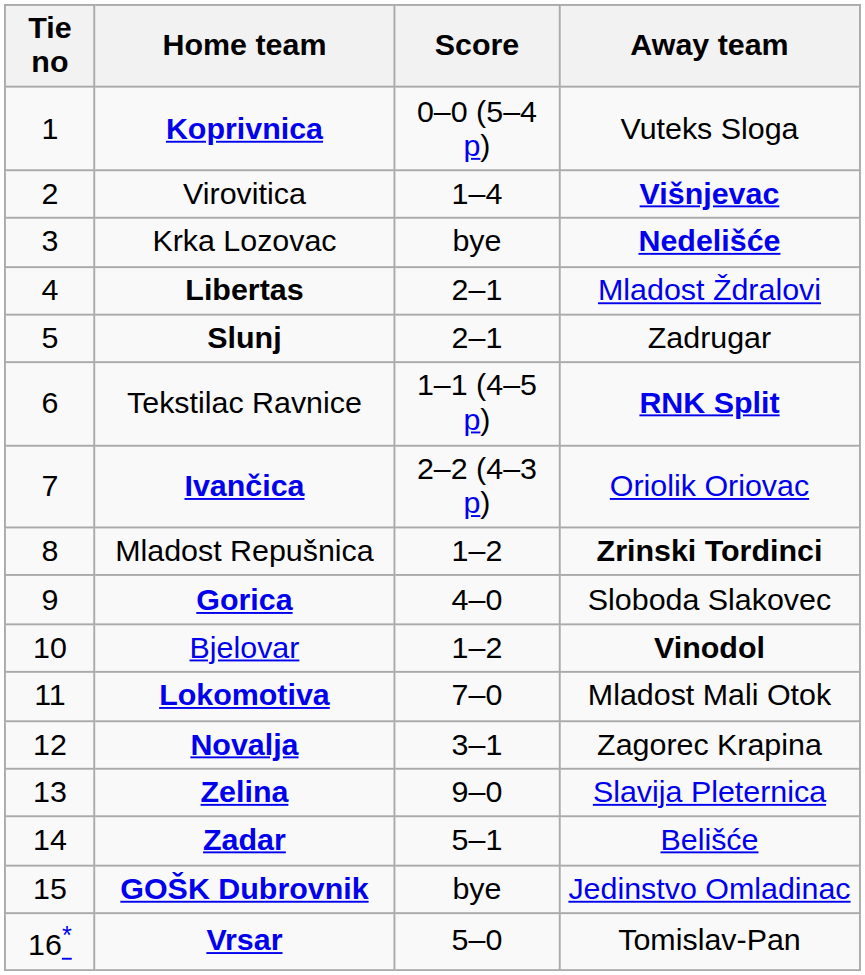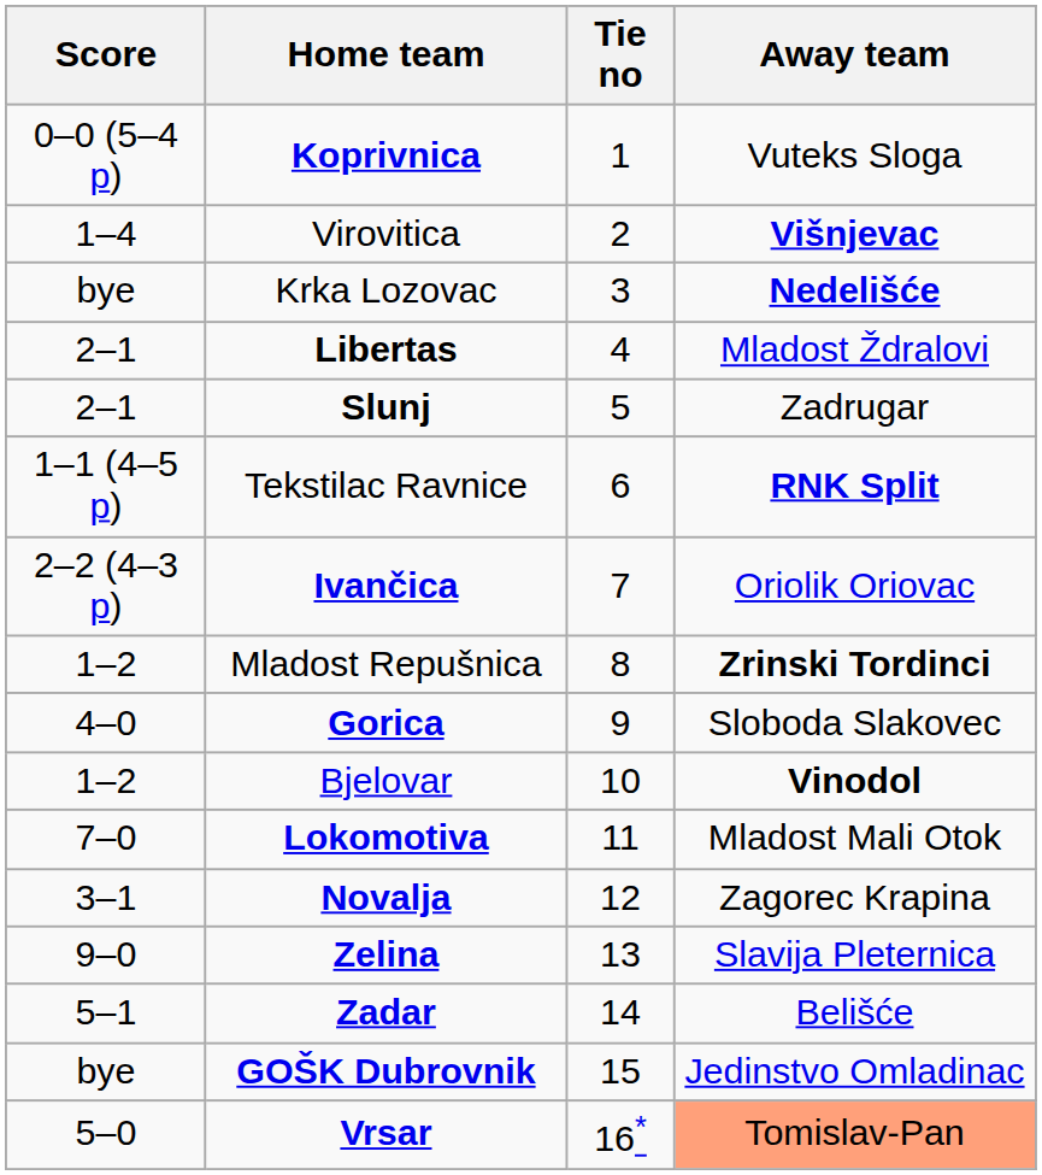 <table class="wikitable" style="text-align: center">
 <tr>
+<th width=80>Score</th>
+<th width=150>Home team</th>
 <th width=40>Tie no</th>
-<th width=150>Home team</th>
-<th width=80>Score</th>
 <th width=150>Away team</th>
 </tr>
 <tr>
+<td>0–0 (5–4 <a href='#'>p</a>)</td>
+<td><strong><a href='#'>Koprivnica</a></strong></td>
 <td>1</td>
-<td><strong><a href='#'>Koprivnica</a></strong></td>
-<td>0–0 (5–4 <a href='#'>p</a>)</td>
 <td>Vuteks Sloga</td>
 </tr>
 <tr>
+<td>1–4</td>
+<td>Virovitica</td>
 <td>2</td>
-<td>Virovitica</td>
-<td>1–4</td>
 <td><strong><a href='#'>Višnjevac</a></strong></td>
 </tr>
 <tr>
+<td>bye</td>
+<td>Krka Lozovac</td>
 <td>3</td>
-<td>Krka Lozovac</td>
-<td>bye</td>
 <td><strong><a href='#'>Nedelišće</a></strong></td>
 </tr>
 <tr>
+<td>2–1</td>
+<td><strong>Libertas</strong></td>
 <td>4</td>
-<td><strong>Libertas</strong></td>
-<td>2–1</td>
 <td><a href='#'>Mladost Ždralovi</a></td>
 </tr>
 <tr>
+<td>2–1</td>
+<td><strong>Slunj</strong></td>
 <td>5</td>
-<td><strong>Slunj</strong></td>
-<td>2–1</td>
 <td>Zadrugar</td>
 </tr>
 <tr>
+<td>1–1 (4–5 <a href='#'>p</a>)</td>
+<td>Tekstilac Ravnice</td>
 <td>6</td>
-<td>Tekstilac Ravnice</td>
-<td>1–1 (4–5 <a href='#'>p</a>)</td>
 <td><strong><a href='#'>RNK Split</a></strong></td>
 </tr>
 <tr>
+<td>2–2 (4–3 <a href='#'>p</a>)</td>
+<td><strong><a href='#'>Ivančica</a></strong></td>
 <td>7</td>
-<td><strong><a href='#'>Ivančica</a></strong></td>
-<td>2–2 (4–3 <a href='#'>p</a>)</td>
 <td><a href='#'>Oriolik Oriovac</a></td>
 </tr>
 <tr>
+<td>1–2</td>
+<td>Mladost Repušnica</td>
 <td>8</td>
-<td>Mladost Repušnica</td>
-<td>1–2</td>
 <td><strong>Zrinski Tordinci</strong></td>
 </tr>
 <tr>
+<td>4–0</td>
+<td><strong><a href='#'>Gorica</a></strong></td>
 <td>9</td>
-<td><strong><a href='#'>Gorica</a></strong></td>
-<td>4–0</td>
 <td>Sloboda Slakovec</td>
 </tr>
 <tr>
+<td>1–2</td>
+<td><a href='#'>Bjelovar</a></td>
 <td>10</td>
-<td><a href='#'>Bjelovar</a></td>
-<td>1–2</td>
 <td><strong>Vinodol</strong></td>
 </tr>
 <tr>
+<td>7–0</td>
+<td><strong><a href='#'>Lokomotiva</a></strong></td>
 <td>11</td>
-<td><strong><a href='#'>Lokomotiva</a></strong></td>
-<td>7–0</td>
 <td>Mladost Mali Otok</td>
 </tr>
 <tr>
+<td>3–1</td>
+<td><strong><a href='#'>Novalja</a></strong></td>
 <td>12</td>
-<td><strong><a href='#'>Novalja</a></strong></td>
-<td>3–1</td>
 <td>Zagorec Krapina</td>
 </tr>
 <tr>
+<td>9–0</td>
+<td><strong><a href='#'>Zelina</a></strong></td>
 <td>13</td>
-<td><strong><a href='#'>Zelina</a></strong></td>
-<td>9–0</td>
 <td><a href='#'>Slavija Pleternica</a></td>
 </tr>
 <tr>
+<td>5–1</td>
+<td><strong><a href='#'>Zadar</a></strong></td>
 <td>14</td>
-<td><strong><a href='#'>Zadar</a></strong></td>
-<td>5–1</td>
 <td><a href='#'>Belišće</a></td>
 </tr>
 <tr>
+<td>bye</td>
+<td><strong><a href='#'>GOŠK Dubrovnik</a></strong></td>
 <td>15</td>
-<td><strong><a href='#'>GOŠK Dubrovnik</a></strong></td>
-<td>bye</td>
 <td><a href='#'>Jedinstvo Omladinac</a></td>
 </tr>
 <tr>
+<td>5–0</td>
+<td><strong><a href='#'>Vrsar</a></strong></td>
 <td>16<a href='#'><sup>*</sup></a></td>
-<td><strong><a href='#'>Vrsar</a></strong></td>
-<td>5–0</td>
-<td>Tomislav-Pan</td>
+<td style="background: lightsalmon;">Tomislav-Pan</td>
 </tr>
 </table>
